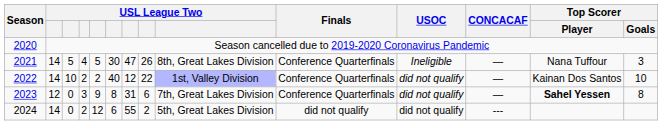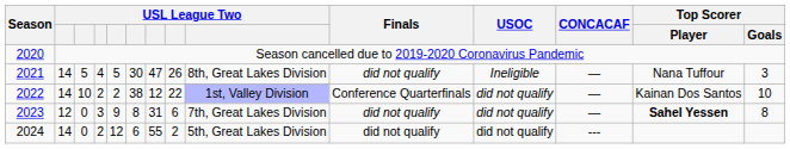 <table class="wikitable sortable" style="text-align: center">
 <tr>
 <th scope="col" rowspan="2">Season</th>
 <th colspan=8 class="unsortable"><a href='#'>USL League Two</a></th>
 <th scope="col" rowspan=2 class="unsortable"><strong>Finals</strong></th>
 <th scope="col" rowspan=2 class="unsortable"><a href='#'>USOC</a></th>
 <th scope="col" rowspan=2 class="unsortable"><a href='#'>CONCACAF</a></th>
 <th scope="col" colspan=3 class="unsortable">Top Scorer</th>
 </tr>
 <tr>
 <th></th>
 <th></th>
 <th></th>
 <th></th>
 <th></th>
 <th></th>
 <th></th>
 <th></th>
 <th class="unsortable">Player</th>
 <th class="unsortable">Goals</th>
 </tr>
 <tr>
 <td><a href='#'>2020</a></td>
 <td colspan= 13 rowspan=1>Season cancelled due to <a href='#'>2019-2020 Coronavirus Pandemic</a></td>
 </tr>
 <tr>
 <td><a href='#'>2021</a></td>
 <td>14</td>
 <td>5</td>
 <td>4</td>
 <td>5</td>
 <td>30</td>
 <td>47</td>
 <td>26</td>
 <td>8th, Great Lakes Division</td>
-<td>Conference Quarterfinals</td>
+<td><em>did not qualify</em></td>
 <td><em>Ineligible</em></td>
 <td>—</td>
 <td> Nana Tuffour</td>
 <td>3</td>
 </tr>
 <tr>
 <td><a href='#'>2022</a></td>
 <td>14</td>
 <td>10</td>
 <td>2</td>
 <td>2</td>
-<td>40</td>
+<td>38</td>
 <td>12</td>
 <td>22</td>
 <td bgcolor="B3B7FF">1st, Valley Division</td>
 <td>Conference Quarterfinals</td>
 <td><em>did not qualify</em></td>
 <td>—</td>
 <td> Kainan Dos Santos</td>
 <td>10</td>
 </tr>
 <tr>
 <td><a href='#'>2023</a></td>
 <td>12</td>
 <td>0</td>
 <td>3</td>
 <td>9</td>
 <td>8</td>
 <td>31</td>
 <td>6</td>
 <td>7th, Great Lakes Division</td>
-<td>Conference Quarterfinals</td>
+<td><em>did not qualify</em></td>
 <td><em>did not qualify</em></td>
 <td>—</td>
 <td><strong> Sahel Yessen</strong></td>
 <td>8</td>
 </tr>
 <tr>
 <td>2024</td>
 <td>14</td>
 <td>0</td>
 <td>2</td>
 <td>12</td>
 <td>6</td>
 <td>55</td>
 <td>2</td>
 <td>5th, Great Lakes Division</td>
 <td>did not qualify</td>
 <td>did not qualify</td>
 <td>---</td>
 <td></td>
 <td></td>
 </tr>
 </table>
